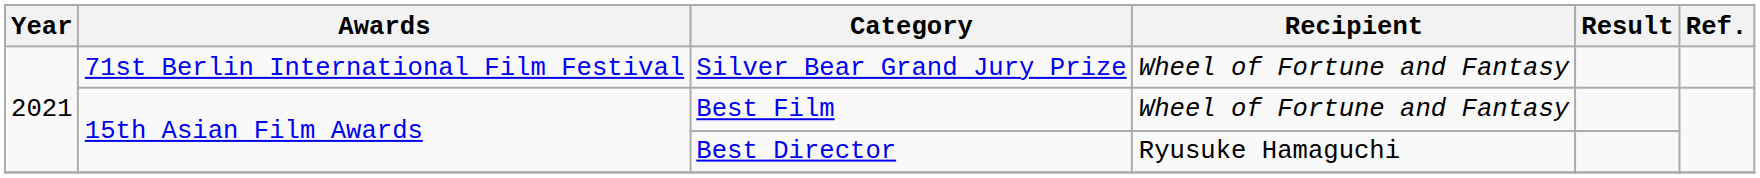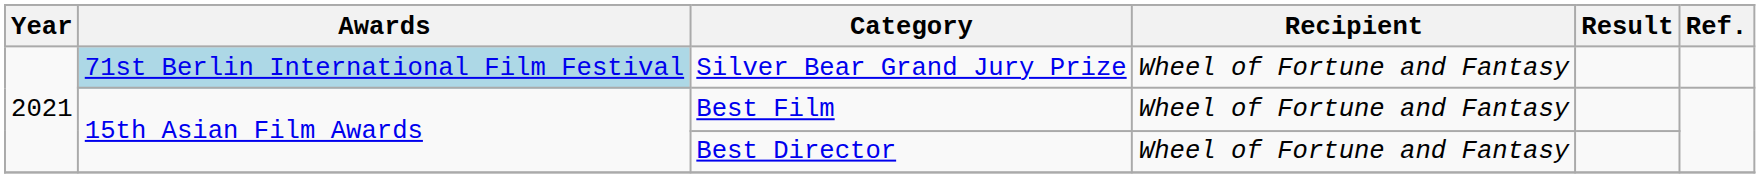 <table class=wikitable>
 <tr>
 <th>Year</th>
 <th>Awards</th>
 <th>Category</th>
 <th>Recipient</th>
 <th>Result</th>
 <th>Ref.</th>
 </tr>
 <tr>
 <td rowspan=3>2021</td>
-<td><a href='#'>71st Berlin International Film Festival</a></td>
+<td style="background: lightblue;"><a href='#'>71st Berlin International Film Festival</a></td>
 <td><a href='#'>Silver Bear Grand Jury Prize</a></td>
 <td><em>Wheel of Fortune and Fantasy</em></td>
 <td></td>
 <td></td>
 </tr>
 <tr>
 <td rowspan=2><a href='#'>15th Asian Film Awards</a></td>
 <td><a href='#'>Best Film</a></td>
 <td><em>Wheel of Fortune and Fantasy</em></td>
 <td></td>
 <td rowspan=2></td>
 </tr>
 <tr>
 <td><a href='#'>Best Director</a></td>
-<td>Ryusuke Hamaguchi</td>
+<td><em>Wheel of Fortune and Fantasy</em></td>
 <td></td>
 </tr>
 <tr>
 </tr>
 </table>
